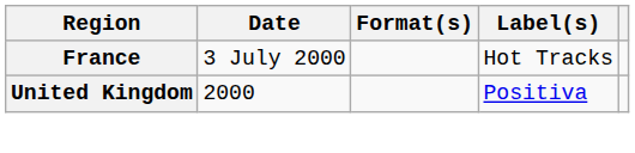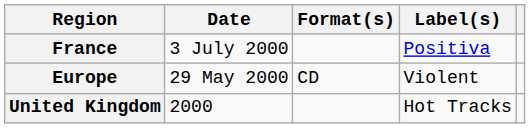 <table class="wikitable plainrowheaders">
 <tr>
 <th scope="col">Region</th>
 <th scope="col">Date</th>
 <th scope="col">Format(s)</th>
 <th scope="col">Label(s)</th>
 <th scope="col"></th>
 </tr>
 <tr>
 <th scope="row">France</th>
 <td>3 July 2000</td>
 <td></td>
-<td>Hot Tracks</td>
+<td><a href='#'>Positiva</a></td>
+<td></td>
+</tr>
+<tr>
+<th scope="row">Europe</th>
+<td>29 May 2000</td>
+<td>CD</td>
+<td>Violent</td>
 <td></td>
 </tr>
 <tr>
 <th scope="row">United Kingdom</th>
 <td>2000</td>
 <td></td>
-<td><a href='#'>Positiva</a></td>
+<td>Hot Tracks</td>
 <td></td>
 </tr>
 </table>
